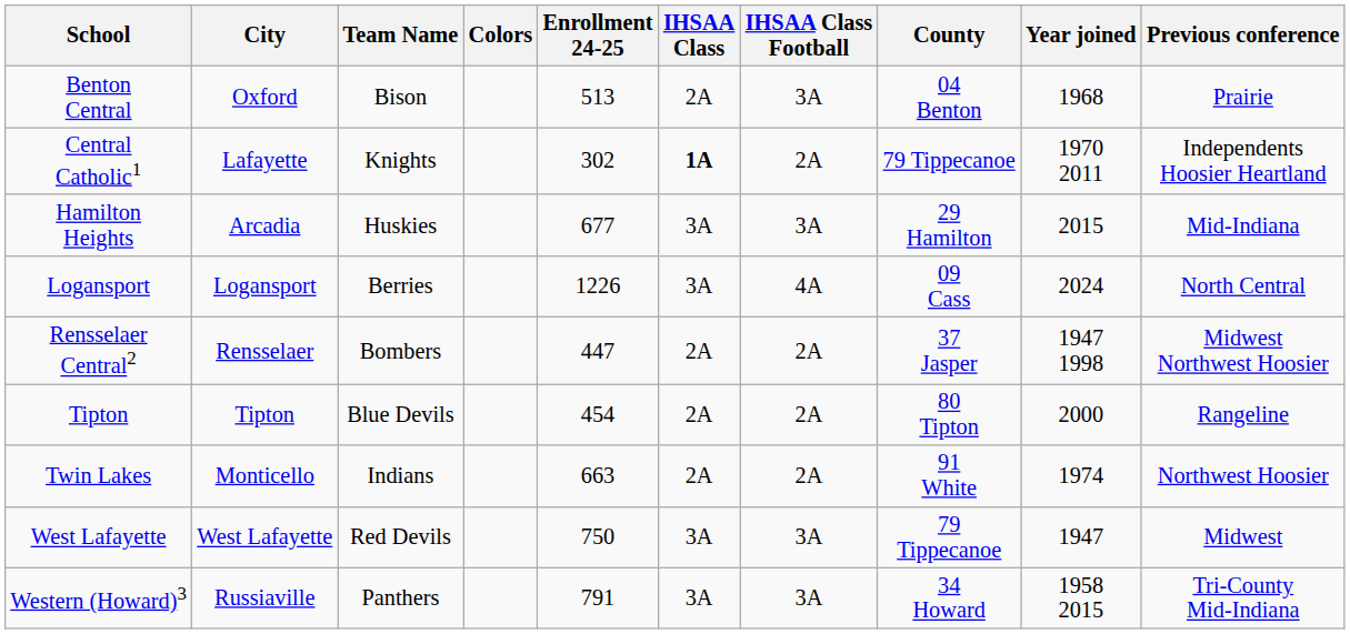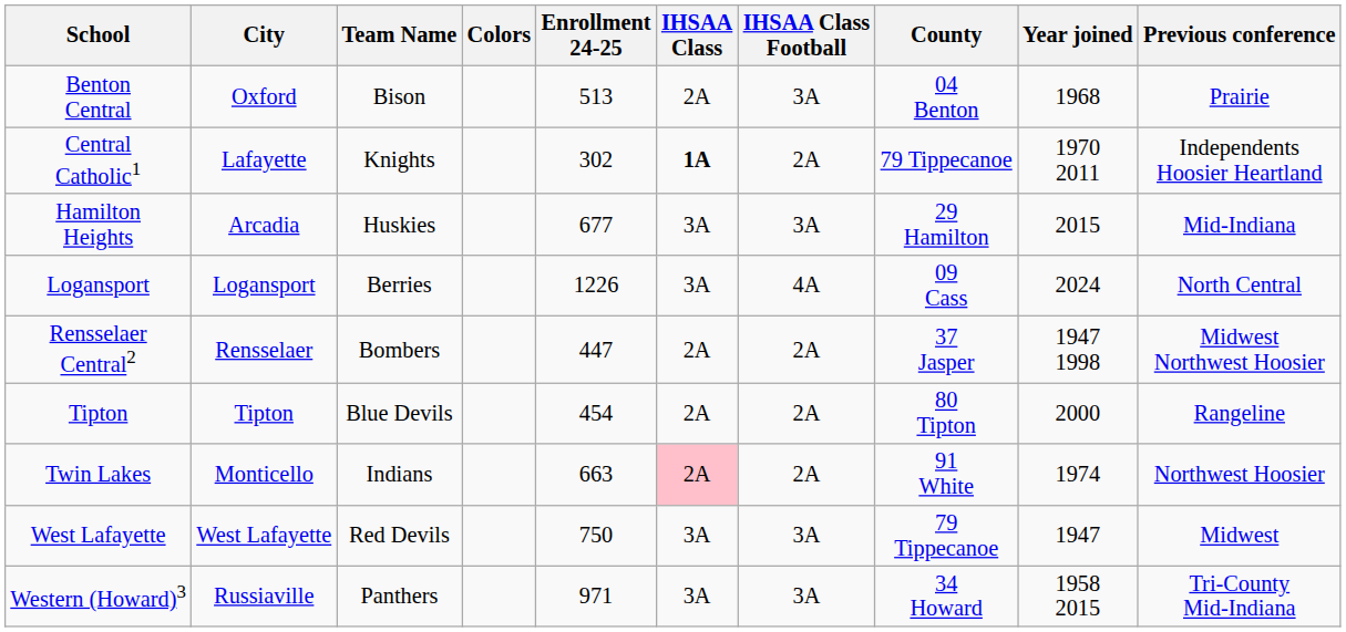 <table class="wikitable" style="text-align:center">
 <tr>
 <th>School</th>
 <th>City</th>
 <th>Team Name</th>
 <th>Colors</th>
 <th>Enrollment  <br> 24-25</th>
 <th><a href='#'>IHSAA</a> <br> Class </th>
 <th><a href='#'>IHSAA</a> Class <br> Football </th>
 <th>County</th>
 <th>Year joined</th>
 <th>Previous conference</th>
 </tr>
 <tr>
 <td><a href='#'>Benton <br> Central</a></td>
 <td><a href='#'>Oxford</a></td>
 <td>Bison</td>
 <td> </td>
 <td>513</td>
 <td>2A</td>
 <td>3A</td>
 <td><a href='#'>04 <br> Benton</a></td>
 <td>1968</td>
 <td><a href='#'>Prairie</a></td>
 </tr>
 <tr>
 <td><a href='#'>Central<br>Catholic</a><sup>1</sup></td>
 <td><a href='#'>Lafayette</a></td>
 <td>Knights</td>
 <td> </td>
 <td>302</td>
 <td><strong>1A</strong></td>
 <td>2A</td>
 <td><a href='#'>79 Tippecanoe</a></td>
 <td>1970<br>2011</td>
 <td>Independents<br><a href='#'>Hoosier Heartland</a></td>
 </tr>
 <tr>
 <td><a href='#'>Hamilton <br> Heights</a></td>
 <td><a href='#'>Arcadia</a></td>
 <td>Huskies</td>
 <td> </td>
 <td>677</td>
 <td>3A</td>
 <td>3A</td>
 <td><a href='#'>29 <br> Hamilton</a></td>
 <td>2015</td>
 <td><a href='#'>Mid-Indiana</a></td>
 </tr>
 <tr>
 <td><a href='#'>Logansport</a></td>
 <td><a href='#'>Logansport</a></td>
 <td>Berries</td>
 <td> </td>
 <td>1226</td>
 <td>3A</td>
 <td>4A</td>
 <td><a href='#'>09 <br> Cass</a></td>
 <td>2024</td>
 <td><a href='#'>North Central</a></td>
 </tr>
 <tr>
 <td><a href='#'>Rensselaer <br> Central</a><sup>2</sup></td>
 <td><a href='#'>Rensselaer</a></td>
 <td>Bombers</td>
 <td> </td>
 <td>447</td>
 <td>2A</td>
 <td>2A</td>
 <td><a href='#'>37 <br>Jasper</a></td>
 <td>1947<br>1998</td>
 <td><a href='#'>Midwest</a><br><a href='#'>Northwest Hoosier</a></td>
 </tr>
 <tr>
 <td><a href='#'>Tipton</a></td>
 <td><a href='#'>Tipton</a></td>
 <td>Blue Devils</td>
 <td> </td>
 <td>454</td>
 <td>2A</td>
 <td>2A</td>
 <td><a href='#'>80 <br> Tipton</a></td>
 <td>2000</td>
 <td><a href='#'>Rangeline</a></td>
 </tr>
 <tr>
 <td><a href='#'>Twin Lakes</a></td>
 <td><a href='#'>Monticello</a></td>
 <td>Indians</td>
 <td> </td>
 <td>663</td>
-<td>2A</td>
+<td style="background: pink;">2A</td>
 <td>2A</td>
 <td><a href='#'>91 <br> White</a></td>
 <td>1974</td>
 <td><a href='#'>Northwest Hoosier</a></td>
 </tr>
 <tr>
 <td><a href='#'>West Lafayette</a></td>
 <td><a href='#'>West Lafayette</a></td>
 <td>Red Devils</td>
 <td> </td>
 <td>750</td>
 <td>3A</td>
 <td>3A</td>
 <td><a href='#'>79 <br> Tippecanoe</a></td>
 <td>1947</td>
 <td><a href='#'>Midwest</a></td>
 </tr>
 <tr>
 <td><a href='#'>Western (Howard)</a><sup>3</sup></td>
 <td><a href='#'>Russiaville</a></td>
 <td>Panthers</td>
 <td> </td>
-<td>791</td>
+<td>971</td>
 <td>3A</td>
 <td>3A</td>
 <td><a href='#'>34 <br> Howard</a></td>
 <td>1958<br>2015</td>
 <td><a href='#'>Tri-County</a><br><a href='#'>Mid-Indiana</a></td>
 </tr>
 </table>
